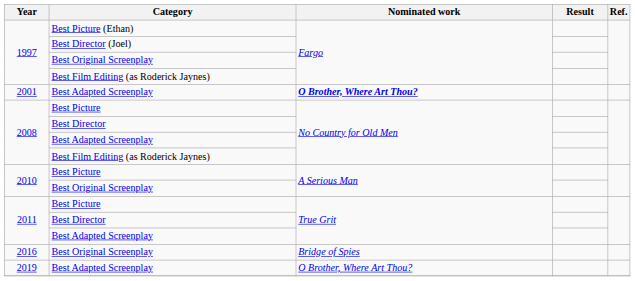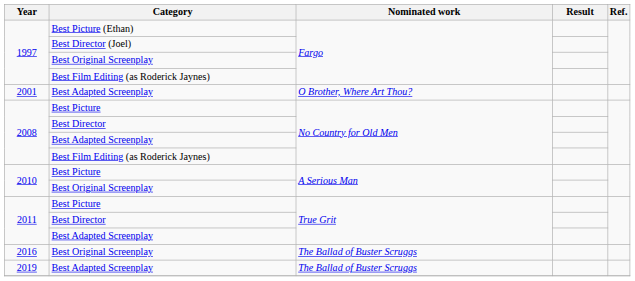 <table class="wikitable sortable">
 <tr>
 <th scope="col" style="width:4em;">Year</th>
 <th scope="col" style="width:24em;">Category</th>
 <th scope="col" style="width:25em;">Nominated work</th>
 <th scope="col" style="width:5em;">Result</th>
 <th class=unsortable>Ref.</th>
 </tr>
 <tr>
 <td style="text-align:center;", rowspan=4><a href='#'>1997</a></td>
 <td><a href='#'>Best Picture</a> (Ethan)</td>
 <td rowspan=4><em><a href='#'>Fargo</a></em></td>
 <td></td>
 <td style="text-align:center;", rowspan=4></td>
 </tr>
 <tr>
 <td><a href='#'>Best Director</a> (Joel)</td>
 <td></td>
 </tr>
 <tr>
 <td><a href='#'>Best Original Screenplay</a></td>
 <td></td>
 </tr>
 <tr>
 <td><a href='#'>Best Film Editing</a> (as Roderick Jaynes)</td>
 <td></td>
 </tr>
 <tr>
 <td style="text-align:center;"><a href='#'>2001</a></td>
 <td><a href='#'>Best Adapted Screenplay</a></td>
-<td><strong><em><a href='#'>O Brother, Where Art Thou?</a></em></strong></td>
+<td><em><a href='#'>O Brother, Where Art Thou?</a></em></td>
 <td></td>
 <td style="text-align:center;"></td>
 </tr>
 <tr>
 <td style="text-align:center;", rowspan=4><a href='#'>2008</a></td>
 <td><a href='#'>Best Picture</a></td>
 <td rowspan=4><em><a href='#'>No Country for Old Men</a></em></td>
 <td></td>
 <td style="text-align:center;", rowspan=4></td>
 </tr>
 <tr>
 <td><a href='#'>Best Director</a></td>
 <td></td>
 </tr>
 <tr>
 <td><a href='#'>Best Adapted Screenplay</a></td>
 <td></td>
 </tr>
 <tr>
 <td><a href='#'>Best Film Editing</a> (as Roderick Jaynes)</td>
 <td></td>
 </tr>
 <tr>
 <td style="text-align:center;", rowspan=2><a href='#'>2010</a></td>
 <td><a href='#'>Best Picture</a></td>
 <td rowspan=2><em><a href='#'>A Serious Man</a></em></td>
 <td></td>
 <td style="text-align:center;", rowspan=2></td>
 </tr>
 <tr>
 <td><a href='#'>Best Original Screenplay</a></td>
 <td></td>
 </tr>
 <tr>
 <td style="text-align:center;", rowspan=3><a href='#'>2011</a></td>
 <td><a href='#'>Best Picture</a></td>
 <td rowspan=3><em><a href='#'>True Grit</a></em></td>
 <td></td>
 <td style="text-align:center;", rowspan=3></td>
 </tr>
 <tr>
 <td><a href='#'>Best Director</a></td>
 <td></td>
 </tr>
 <tr>
 <td><a href='#'>Best Adapted Screenplay</a></td>
 <td></td>
 </tr>
 <tr>
 <td style="text-align:center;"><a href='#'>2016</a></td>
 <td><a href='#'>Best Original Screenplay</a></td>
-<td><em><a href='#'>Bridge of Spies</a></em></td>
+<td><em><a href='#'>The Ballad of Buster Scruggs</a></em></td>
 <td></td>
 <td style="text-align:center;"></td>
 </tr>
 <tr>
 <td style="text-align:center;"><a href='#'>2019</a></td>
 <td><a href='#'>Best Adapted Screenplay</a></td>
-<td><em><a href='#'>O Brother, Where Art Thou?</a></em></td>
+<td><em><a href='#'>The Ballad of Buster Scruggs</a></em></td>
 <td></td>
 <td style="text-align:center;"></td>
 </tr>
 <tr>
 </tr>
 </table>
